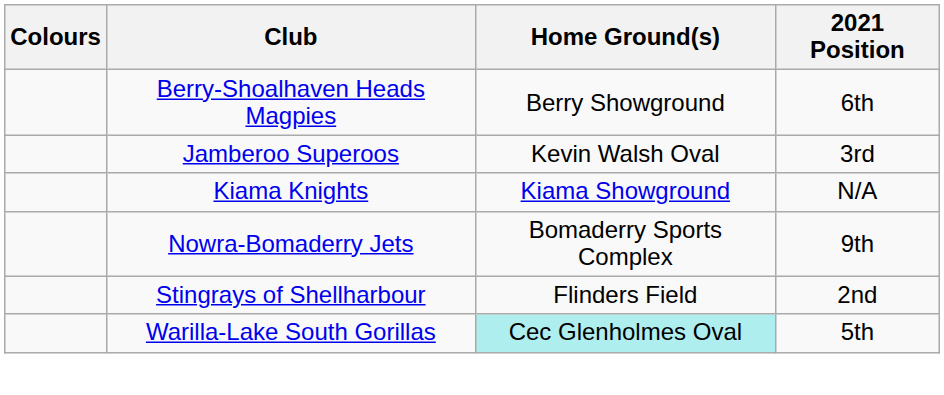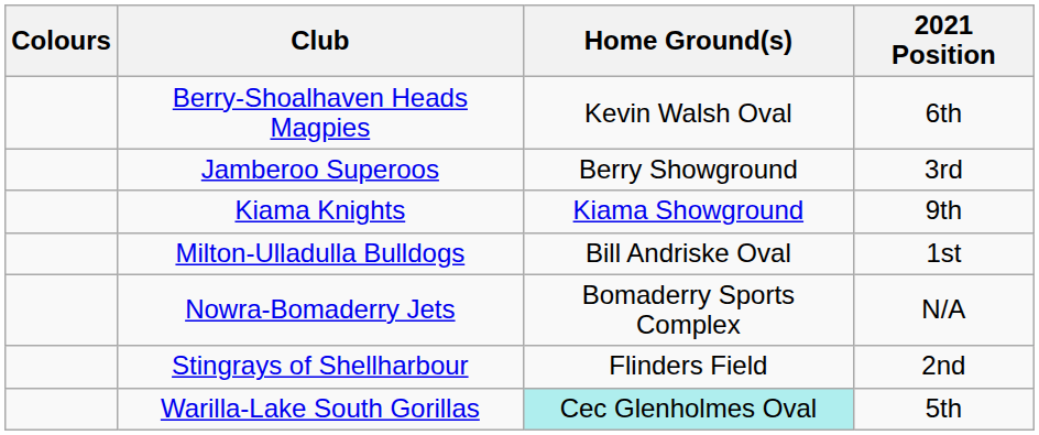 <table class="wikitable" style="width:100%; text-align:center;">
 <tr>
 <th>Colours</th>
 <th>Club</th>
 <th>Home Ground(s)</th>
 <th>2021 Position</th>
 </tr>
 <tr>
 <td></td>
 <td><a href='#'>Berry-Shoalhaven Heads Magpies</a></td>
-<td>Berry Showground</td>
+<td>Kevin Walsh Oval</td>
 <td>6th</td>
 </tr>
 <tr>
 <td></td>
 <td><a href='#'>Jamberoo Superoos</a></td>
-<td>Kevin Walsh Oval</td>
+<td>Berry Showground</td>
 <td>3rd</td>
 </tr>
 <tr>
 <td></td>
 <td><a href='#'>Kiama Knights</a></td>
 <td><a href='#'>Kiama Showground</a></td>
-<td>N/A</td>
+<td>9th</td>
+</tr>
+<tr>
+<td></td>
+<td><a href='#'>Milton-Ulladulla Bulldogs</a></td>
+<td>Bill Andriske Oval</td>
+<td>1st</td>
 </tr>
 <tr>
 <td></td>
 <td><a href='#'>Nowra-Bomaderry Jets</a></td>
 <td>Bomaderry Sports Complex</td>
-<td>9th</td>
+<td>N/A</td>
 </tr>
 <tr>
 <td></td>
 <td><a href='#'>Stingrays of Shellharbour</a></td>
 <td>Flinders Field</td>
 <td>2nd</td>
 </tr>
 <tr>
 <td></td>
 <td><a href='#'>Warilla-Lake South Gorillas</a></td>
 <td style="background: paleturquoise;">Cec Glenholmes Oval</td>
 <td>5th</td>
 </tr>
 </table>
